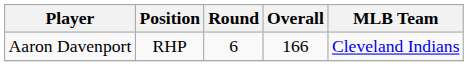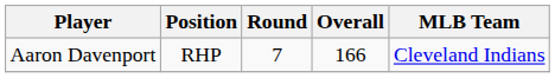 <table class="wikitable" style="text-align:center;">
 <tr>
 <th>Player</th>
 <th>Position</th>
 <th>Round</th>
 <th>Overall</th>
 <th>MLB Team</th>
 </tr>
 <tr>
 <td>Aaron Davenport</td>
 <td>RHP</td>
-<td>6</td>
+<td>7</td>
 <td>166</td>
 <td><a href='#'>Cleveland Indians</a></td>
 </tr>
 <tr>
 </tr>
 </table>
